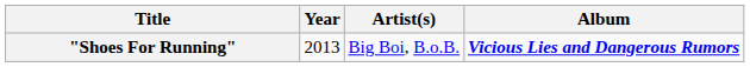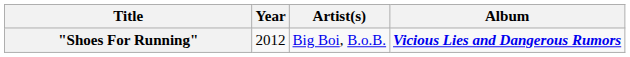 <table class="wikitable plainrowheaders" style="text-align:center;">
 <tr>
 <th scope="col" style="width:16em;">Title</th>
 <th scope="col">Year</th>
 <th scope="col">Artist(s)</th>
 <th scope="col">Album</th>
 </tr>
 <tr>
 <th scope="row">"Shoes For Running"</th>
-<td>2013</td>
+<td>2012</td>
 <td><a href='#'>Big Boi</a>, <a href='#'>B.o.B.</a></td>
 <td><strong><em><a href='#'>Vicious Lies and Dangerous Rumors</a></em></strong></td>
 </tr>
 </table>
